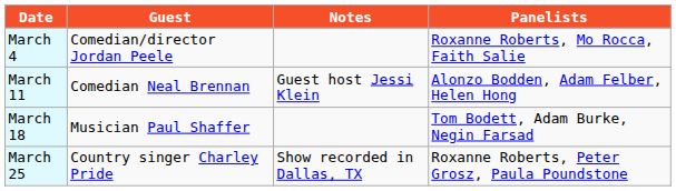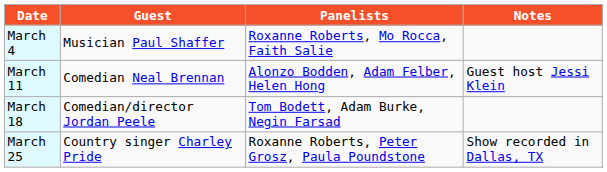 <table class="wikitable">
 <tr>
 <th style="background:#F55029;color:#FFFFFF;">Date</th>
 <th style="background:#F55029;color:#FFFFFF;">Guest</th>
+<th style="background:#F55029;color:#FFFFFF;">Panelists</th>
 <th style="background:#F55029;color:#FFFFFF;">Notes</th>
-<th style="background:#F55029;color:#FFFFFF;">Panelists</th>
 </tr>
 <tr>
 <td style="background:#DFFAFF;color:#000000;">March 4</td>
-<td>Comedian/director <a href='#'>Jordan Peele</a></td>
+<td>Musician <a href='#'>Paul Shaffer</a></td>
+<td><a href='#'>Roxanne Roberts</a>, <a href='#'>Mo Rocca</a>, <a href='#'>Faith Salie</a></td>
 <td></td>
-<td><a href='#'>Roxanne Roberts</a>, <a href='#'>Mo Rocca</a>, <a href='#'>Faith Salie</a></td>
 </tr>
 <tr>
 <td style="background:#DFFAFF;color:#000000;">March 11</td>
 <td>Comedian <a href='#'>Neal Brennan</a></td>
+<td><a href='#'>Alonzo Bodden</a>, <a href='#'>Adam Felber</a>, <a href='#'>Helen Hong</a></td>
 <td>Guest host <a href='#'>Jessi Klein</a></td>
-<td><a href='#'>Alonzo Bodden</a>, <a href='#'>Adam Felber</a>, <a href='#'>Helen Hong</a></td>
 </tr>
 <tr>
 <td style="background:#DFFAFF;color:#000000;">March 18</td>
-<td>Musician <a href='#'>Paul Shaffer</a></td>
+<td>Comedian/director <a href='#'>Jordan Peele</a></td>
+<td><a href='#'>Tom Bodett</a>, Adam Burke, <a href='#'>Negin Farsad</a></td>
 <td></td>
-<td><a href='#'>Tom Bodett</a>, Adam Burke, <a href='#'>Negin Farsad</a></td>
 </tr>
 <tr>
 <td style="background:#DFFAFF;color:#000000;">March 25</td>
 <td>Country singer <a href='#'>Charley Pride</a></td>
+<td>Roxanne Roberts, <a href='#'>Peter Grosz</a>, <a href='#'>Paula Poundstone</a></td>
 <td>Show recorded in <a href='#'>Dallas, TX</a> </td>
-<td>Roxanne Roberts, <a href='#'>Peter Grosz</a>, <a href='#'>Paula Poundstone</a></td>
 </tr>
 </table>
